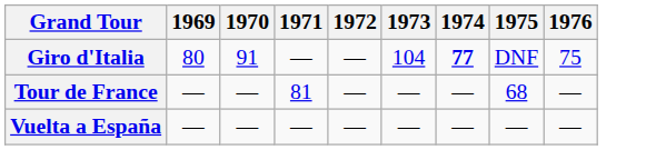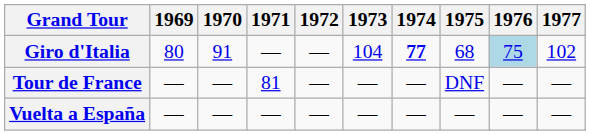 <table class="wikitable plainrowheaders">
 <tr>
 <th scope="col"><a href='#'>Grand Tour</a></th>
 <th scope="col">1969</th>
 <th scope="col">1970</th>
 <th scope="col">1971</th>
 <th scope="col">1972</th>
 <th scope="col">1973</th>
 <th scope="col">1974</th>
 <th scope="col">1975</th>
 <th scope="col">1976</th>
+<th scope="col">1977</th>
 </tr>
 <tr style="text-align:center;">
 <th scope="row"> <a href='#'>Giro d'Italia</a></th>
 <td><a href='#'>80</a></td>
 <td><a href='#'>91</a></td>
 <td>—</td>
 <td>—</td>
 <td><a href='#'>104</a></td>
 <td><strong><a href='#'>77</a></strong></td>
-<td><a href='#'>DNF</a></td>
-<td><a href='#'>75</a></td>
+<td><a href='#'>68</a></td>
+<td style="background: lightblue;"><a href='#'>75</a></td>
+<td><a href='#'>102</a></td>
 </tr>
 <tr style="text-align:center;">
 <th scope="row"> <a href='#'>Tour de France</a></th>
 <td>—</td>
 <td>—</td>
 <td><a href='#'>81</a></td>
 <td>—</td>
 <td>—</td>
 <td>—</td>
-<td><a href='#'>68</a></td>
+<td><a href='#'>DNF</a></td>
+<td>—</td>
 <td>—</td>
 </tr>
 <tr style="text-align:center;">
 <th scope="row"> <a href='#'>Vuelta a España</a></th>
 <td>—</td>
 <td>—</td>
 <td>—</td>
 <td>—</td>
 <td>—</td>
 <td>—</td>
 <td>—</td>
 <td>—</td>
+<td>—</td>
 </tr>
 </table>
